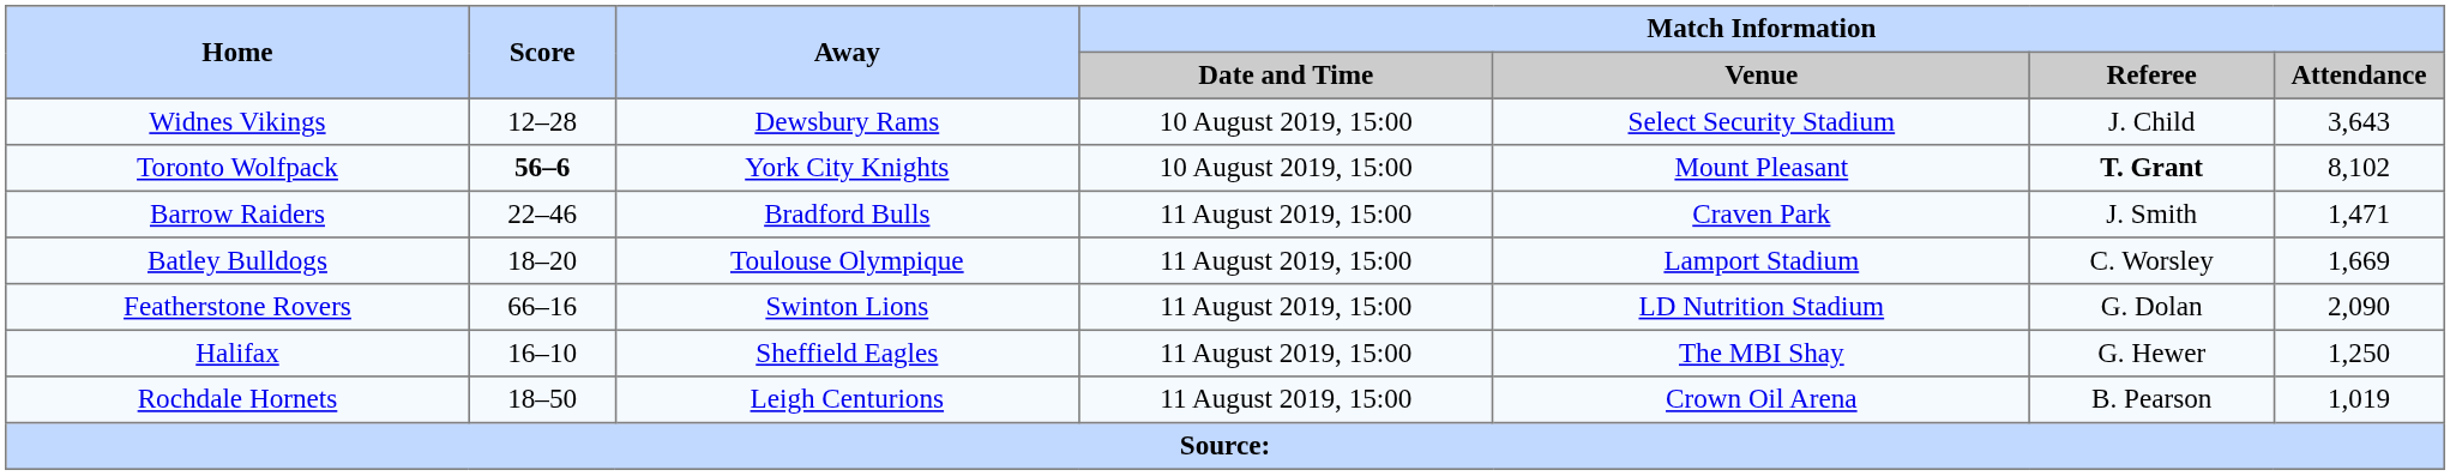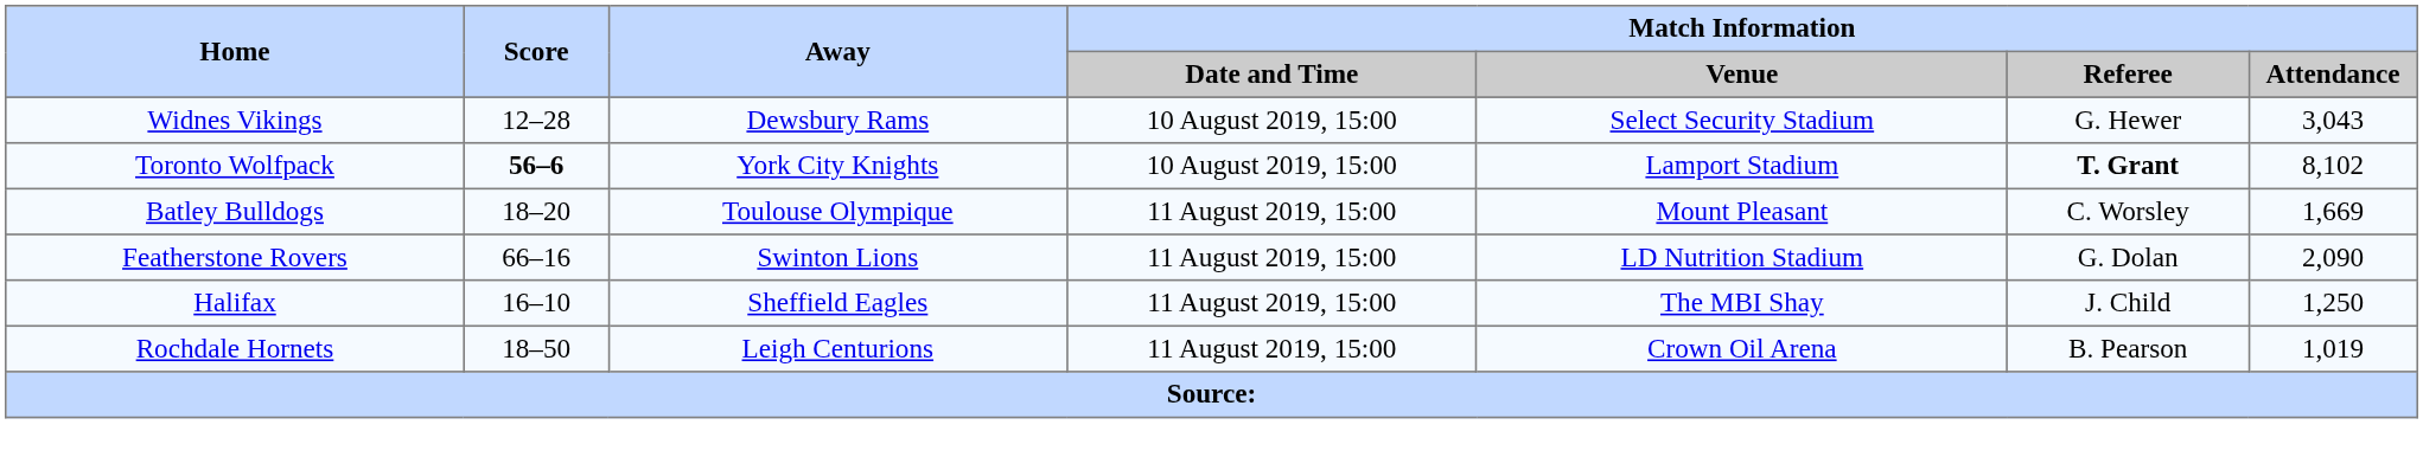 <table border=1 style="border-collapse:collapse; font-size:90%; text-align:center;" cellpadding=3 cellspacing=0 width=100%>
 <tr bgcolor="#c1d8ff">
 <th rowspan="2" width="19%">Home</th>
 <th rowspan="2" width="6%">Score</th>
 <th rowspan="2" width="19%">Away</th>
 <th colspan="4">Match Information</th>
 </tr>
 <tr bgcolor="#cccccc">
 <th width="17%">Date and Time</th>
 <th width="22%">Venue</th>
 <th width="10%">Referee</th>
 <th width="7%">Attendance</th>
 </tr>
 <tr bgcolor="#f5faff">
 <td> <a href='#'>Widnes Vikings</a></td>
 <td>12–28</td>
 <td> <a href='#'>Dewsbury Rams</a></td>
 <td>10 August 2019, 15:00</td>
 <td><a href='#'>Select Security Stadium</a></td>
-<td>J. Child</td>
-<td>3,643</td>
+<td>G. Hewer</td>
+<td>3,043</td>
 </tr>
 <tr bgcolor="#f5faff">
 <td> <a href='#'>Toronto Wolfpack</a></td>
 <td><strong>56–6</strong></td>
 <td> <a href='#'>York City Knights</a></td>
 <td>10 August 2019, 15:00</td>
-<td><a href='#'>Mount Pleasant</a></td>
+<td><a href='#'>Lamport Stadium</a></td>
 <td><strong>T. Grant</strong></td>
 <td>8,102</td>
-</tr>
-<tr bgcolor="#f5faff">
-<td> <a href='#'>Barrow Raiders</a></td>
-<td>22–46</td>
-<td> <a href='#'>Bradford Bulls</a></td>
-<td>11 August 2019, 15:00</td>
-<td><a href='#'>Craven Park</a></td>
-<td>J. Smith</td>
-<td>1,471</td>
 </tr>
 <tr bgcolor="#f5faff">
 <td> <a href='#'>Batley Bulldogs</a></td>
 <td>18–20</td>
 <td> <a href='#'>Toulouse Olympique</a></td>
 <td>11 August 2019, 15:00</td>
-<td><a href='#'>Lamport Stadium</a></td>
+<td><a href='#'>Mount Pleasant</a></td>
 <td>C. Worsley</td>
 <td>1,669</td>
 </tr>
 <tr bgcolor="#f5faff">
 <td> <a href='#'>Featherstone Rovers</a></td>
 <td>66–16</td>
 <td> <a href='#'>Swinton Lions</a></td>
 <td>11 August 2019, 15:00</td>
 <td><a href='#'>LD Nutrition Stadium</a></td>
 <td>G. Dolan</td>
 <td>2,090</td>
 </tr>
 <tr bgcolor="#f5faff">
 <td> <a href='#'>Halifax</a></td>
 <td>16–10</td>
 <td> <a href='#'>Sheffield Eagles</a></td>
 <td>11 August 2019, 15:00</td>
 <td><a href='#'>The MBI Shay</a></td>
-<td>G. Hewer</td>
+<td>J. Child</td>
 <td>1,250</td>
 </tr>
 <tr bgcolor="#f5faff">
 <td> <a href='#'>Rochdale Hornets</a></td>
 <td>18–50</td>
 <td> <a href='#'>Leigh Centurions</a></td>
 <td>11 August 2019, 15:00</td>
 <td><a href='#'>Crown Oil Arena</a></td>
 <td>B. Pearson</td>
 <td>1,019</td>
 </tr>
 <tr bgcolor="#c1d8ff">
 <th colspan="7">Source:</th>
 </tr>
 </table>
